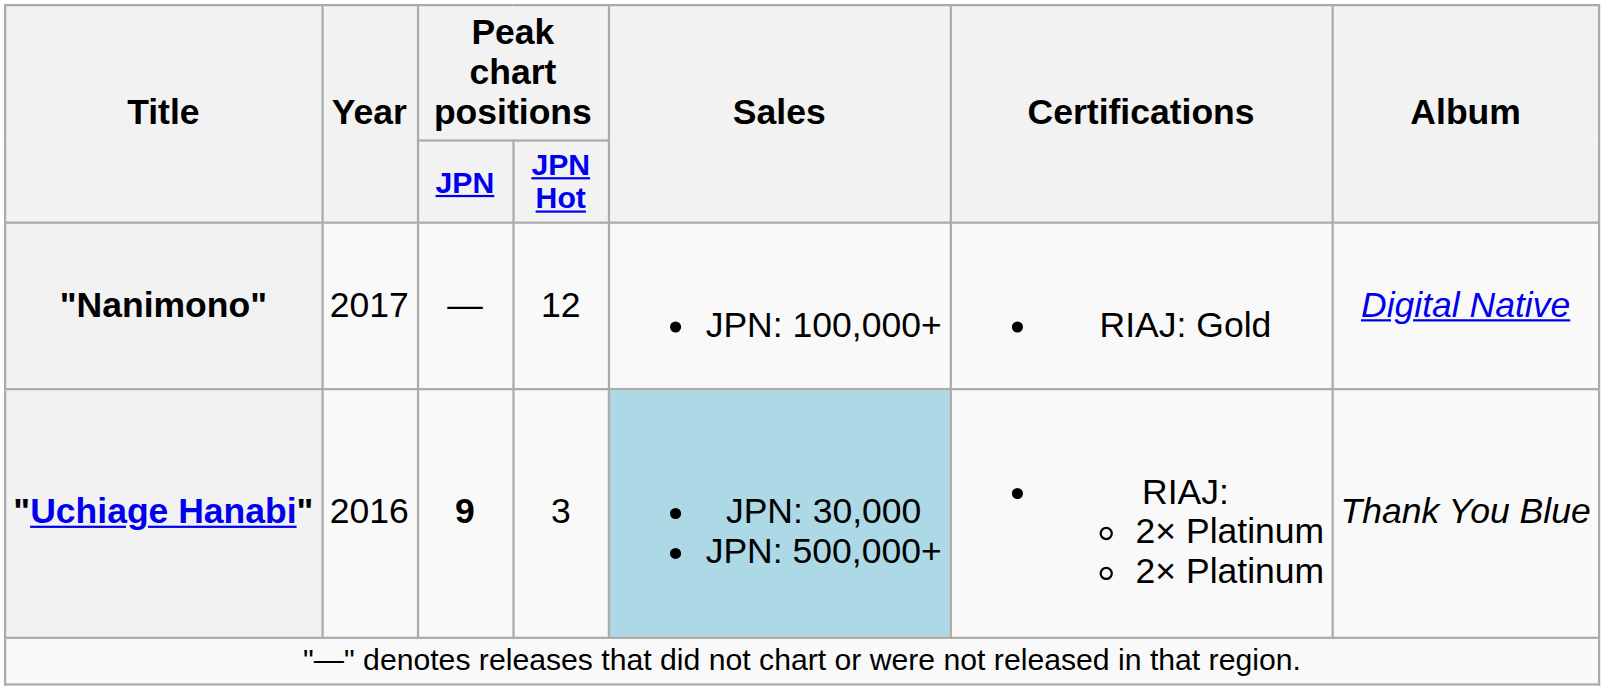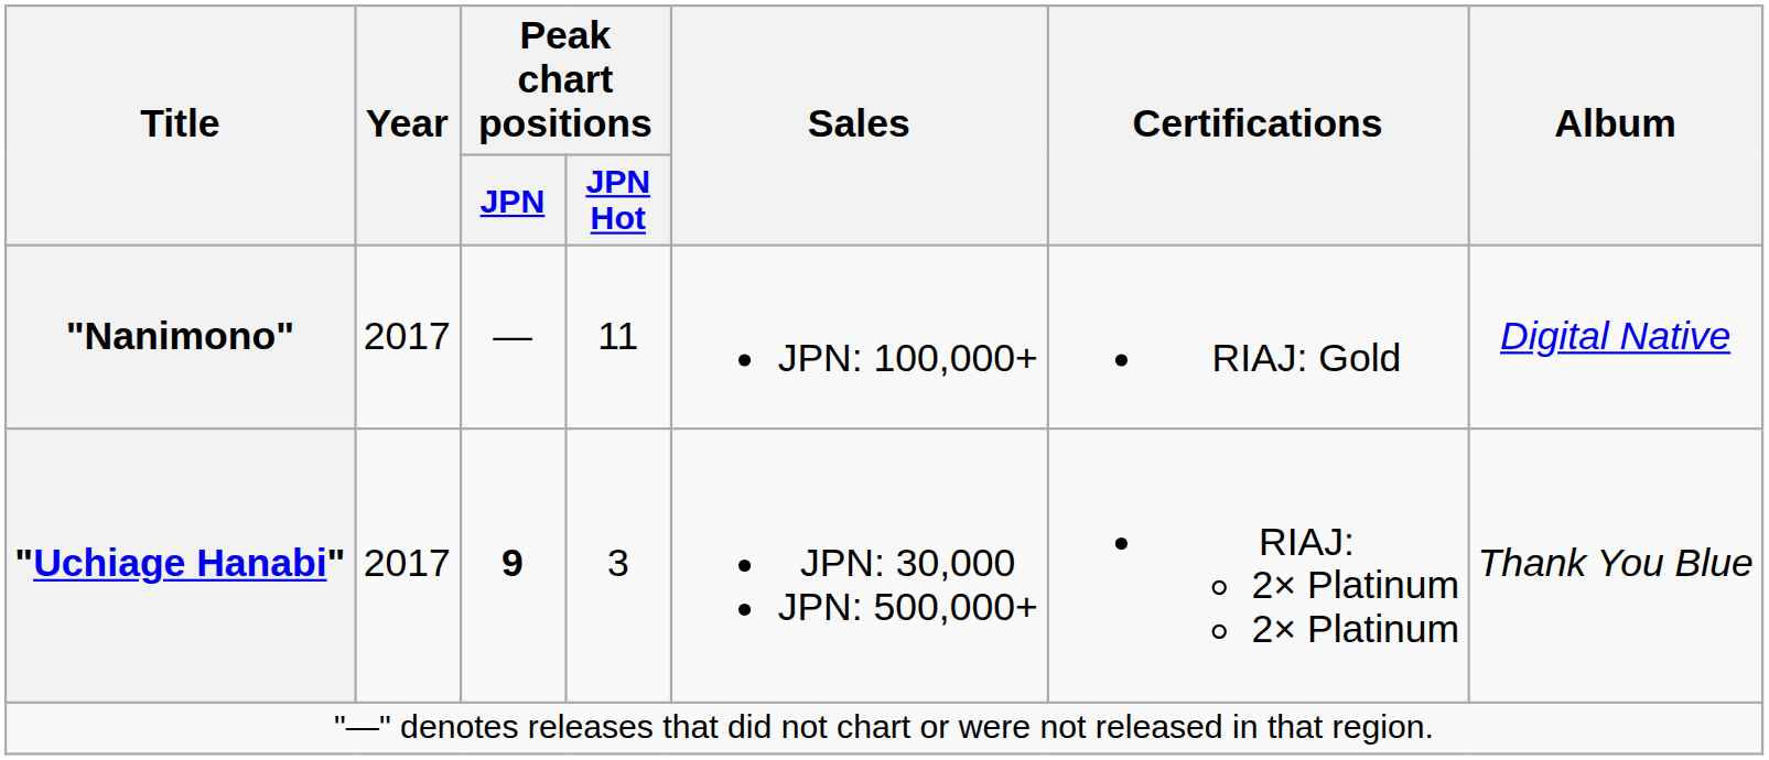 <table class="wikitable plainrowheaders" style="text-align:center;">
 <tr>
 <th scope="col" rowspan="2">Title</th>
 <th scope="col" rowspan="2">Year</th>
 <th scope="col" colspan="2">Peak chart<br>positions</th>
 <th scope="col" rowspan="2">Sales</th>
 <th scope="col" rowspan="2">Certifications</th>
 <th scope="col" rowspan="2">Album</th>
 </tr>
 <tr>
 <th scope="col" style="width:2.7em;font-size:85%;"><a href='#'>JPN</a><br></th>
 <th scope="col" style="width:2.7em;font-size:85%;"><a href='#'>JPN<br>Hot</a><br></th>
 </tr>
 <tr>
 <th scope="row">"Nanimono"<br></th>
 <td>2017</td>
 <td>—</td>
-<td>12</td>
+<td>11</td>
 <td><br><ul><li>JPN: 100,000+ </li></ul></td>
 <td><br><ul><li>RIAJ: Gold </li></ul></td>
 <td><em><a href='#'>Digital Native</a></em></td>
 </tr>
 <tr>
 <th scope="row">"<a href='#'>Uchiage Hanabi</a>" <br></th>
-<td>2016</td>
+<td>2017</td>
 <td><strong>9</strong></td>
 <td>3</td>
-<td style="background: lightblue;"><br><ul><li>JPN: 30,000 </li><li>JPN: 500,000+ </li></ul></td>
+<td><br><ul><li>JPN: 30,000 </li><li>JPN: 500,000+ </li></ul></td>
 <td><br><ul><li>RIAJ:<ul><li>2× Platinum </li><li>2× Platinum </li></ul></li></ul></td>
 <td><em>Thank You Blue</em></td>
 </tr>
 <tr>
 <td colspan="7" style="font-size:85%">"—" denotes releases that did not chart or were not released in that region.</td>
 </tr>
 </table>
